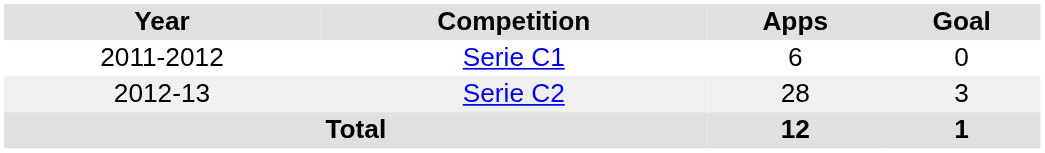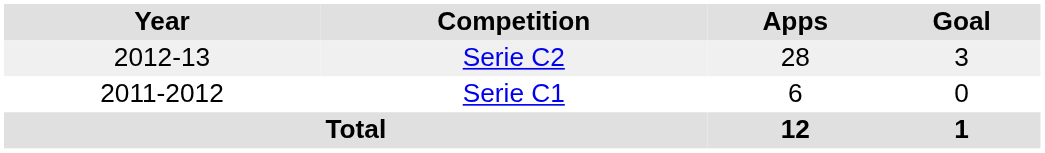 <table border="0" cellpadding="2" cellspacing="0" style="width:50%;">
 <tr style="text-align:center; background:#e0e0e0;">
 <th>Year</th>
 <th>Competition</th>
 <th>Apps</th>
 <th>Goal</th>
 </tr>
+<tr style="text-align:center; background:#f0f0f0;">
+<td>2012-13</td>
+<td><a href='#'>Serie C2</a></td>
+<td>28</td>
+<td>3</td>
+</tr>
 <tr style="text-align:center;">
 <td>2011-2012</td>
 <td><a href='#'>Serie C1</a></td>
 <td>6</td>
 <td>0</td>
-</tr>
-<tr style="text-align:center; background:#f0f0f0;">
-<td>2012-13</td>
-<td><a href='#'>Serie C2</a></td>
-<td>28</td>
-<td>3</td>
 </tr>
 <tr style="text-align:center; background:#e0e0e0;">
 <th colspan="2">Total</th>
 <th style="text-align:center;">12</th>
 <th style="text-align:center;">1</th>
 </tr>
 </table>
